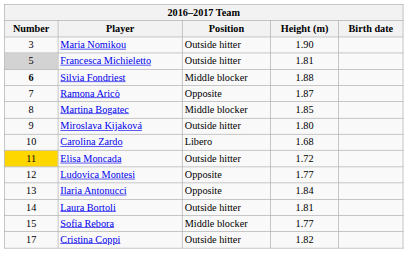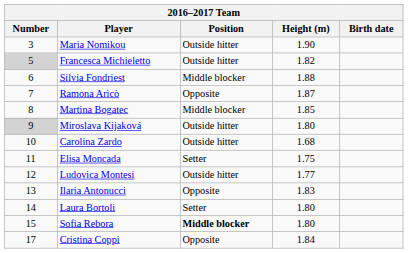 <table class="wikitable collapsible collapsed" style="width:100%;">
 <tr>
 <th colspan=6><strong>2016–2017 Team</strong></th>
 </tr>
 <tr>
 <th>Number</th>
 <th>Player</th>
 <th>Position</th>
 <th>Height (m)</th>
 <th>Birth date</th>
 </tr>
 <tr>
 <td align=center>3</td>
 <td> <a href='#'>Maria Nomikou</a></td>
 <td>Outside hitter</td>
 <td align=center>1.90</td>
 <td></td>
 </tr>
 <tr>
 <td align=center style="background: lightgrey;">5</td>
 <td> <a href='#'>Francesca Michieletto</a></td>
 <td>Outside hitter</td>
-<td align=center>1.81</td>
+<td align=center>1.82</td>
 <td></td>
 </tr>
 <tr>
-<td align=center><strong>6</strong></td>
+<td align=center>6</td>
 <td> <a href='#'>Silvia Fondriest</a></td>
 <td>Middle blocker</td>
 <td align=center>1.88</td>
 <td></td>
 </tr>
 <tr>
 <td align=center>7</td>
 <td> <a href='#'>Ramona Aricò</a></td>
 <td>Opposite</td>
 <td align=center>1.87</td>
 <td></td>
 </tr>
 <tr>
 <td align=center>8</td>
 <td> <a href='#'>Martina Bogatec</a></td>
 <td>Middle blocker</td>
 <td align=center>1.85</td>
 <td></td>
 </tr>
 <tr>
-<td align=center>9</td>
+<td align=center style="background: lightgrey;">9</td>
 <td> <a href='#'>Miroslava Kijaková</a></td>
 <td>Outside hitter</td>
 <td align=center>1.80</td>
 <td></td>
 </tr>
 <tr>
 <td align=center>10</td>
 <td> <a href='#'>Carolina Zardo</a></td>
-<td>Libero</td>
+<td>Outside hitter</td>
 <td align=center>1.68</td>
 <td></td>
 </tr>
 <tr>
-<td align=center style="background: gold;">11</td>
+<td align=center>11</td>
 <td> <a href='#'>Elisa Moncada</a></td>
-<td>Outside hitter</td>
-<td align=center>1.72</td>
+<td>Setter</td>
+<td align=center>1.75</td>
 <td></td>
 </tr>
 <tr>
 <td align=center>12</td>
 <td> <a href='#'>Ludovica Montesi</a></td>
-<td>Opposite</td>
+<td>Outside hitter</td>
 <td align=center>1.77</td>
 <td></td>
 </tr>
 <tr>
 <td align=center>13</td>
 <td> <a href='#'>Ilaria Antonucci</a></td>
 <td>Opposite</td>
-<td align=center>1.84</td>
+<td align=center>1.83</td>
 <td></td>
 </tr>
 <tr>
 <td align=center>14</td>
 <td> <a href='#'>Laura Bortoli</a></td>
-<td>Outside hitter</td>
-<td align=center>1.81</td>
+<td>Setter</td>
+<td align=center>1.80</td>
 <td></td>
 </tr>
 <tr>
 <td align=center>15</td>
 <td> <a href='#'>Sofia Rebora</a></td>
-<td>Middle blocker</td>
-<td align=center>1.77</td>
+<td><strong>Middle blocker</strong></td>
+<td align=center>1.80</td>
 <td></td>
 </tr>
 <tr>
 <td align=center>17</td>
 <td> <a href='#'>Cristina Coppi</a></td>
-<td>Outside hitter</td>
-<td align=center>1.82</td>
+<td>Opposite</td>
+<td align=center>1.84</td>
 <td></td>
 </tr>
 </table>
